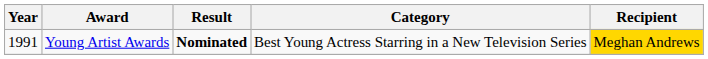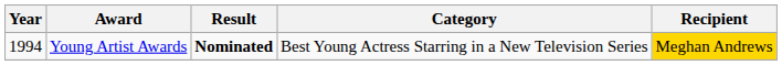 <table class="wikitable" style="font-size: 90%;">
 <tr>
 <th>Year</th>
 <th>Award</th>
 <th>Result</th>
 <th>Category</th>
 <th>Recipient</th>
 </tr>
 <tr>
-<td>1991</td>
+<td>1994</td>
 <td><a href='#'>Young Artist Awards</a></td>
 <td><strong>Nominated</strong></td>
 <td>Best Young Actress Starring in a New Television Series</td>
 <td style="background: gold;">Meghan Andrews</td>
 </tr>
 <tr>
 </tr>
 </table>
